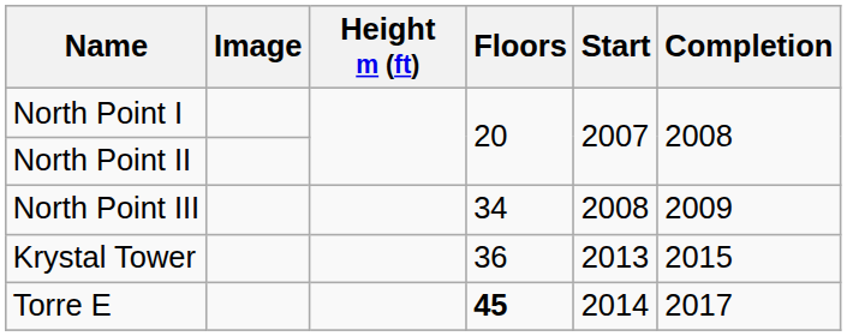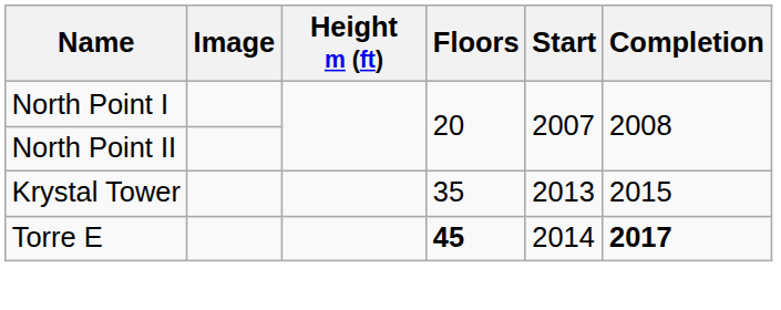 <table class="wikitable sortable static-row-numbers">
 <tr>
 <th>Name</th>
 <th>Image</th>
 <th width="75px">Height<br><small><a href='#'>m</a> (<a href='#'>ft</a>)</small></th>
 <th>Floors</th>
 <th>Start</th>
 <th>Completion</th>
 </tr>
 <tr>
 <td>North Point I</td>
 <td></td>
 <td rowspan=2></td>
 <td rowspan=2>20</td>
 <td rowspan=2>2007</td>
 <td rowspan=2>2008</td>
 </tr>
 <tr>
 <td>North Point II</td>
 <td></td>
 </tr>
 <tr>
-<td>North Point III</td>
-<td></td>
-<td></td>
-<td>34</td>
-<td>2008</td>
-<td>2009</td>
-</tr>
-<tr>
 <td>Krystal Tower</td>
 <td></td>
 <td></td>
-<td>36</td>
+<td>35</td>
 <td>2013</td>
 <td>2015</td>
 </tr>
 <tr>
 <td>Torre E</td>
 <td></td>
 <td></td>
 <td><strong>45</strong></td>
 <td>2014</td>
-<td>2017</td>
+<td><strong>2017</strong></td>
 </tr>
 </table>
